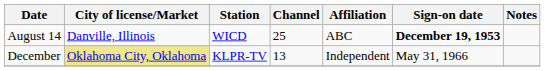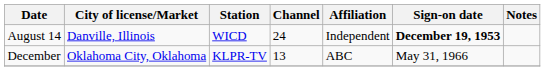 <table class="wikitable sortable">
 <tr>
 <th>Date</th>
 <th>City of license/Market</th>
 <th>Station</th>
 <th>Channel</th>
 <th>Affiliation</th>
 <th>Sign-on date</th>
 <th>Notes</th>
 </tr>
 <tr>
 <td>August 14</td>
 <td><a href='#'>Danville, Illinois</a></td>
 <td><a href='#'>WICD</a></td>
-<td>25</td>
-<td>ABC</td>
+<td>24</td>
+<td>Independent</td>
 <td><strong>December 19, 1953</strong></td>
 <td></td>
 </tr>
 <tr>
 <td>December</td>
-<td style="background: khaki;"><a href='#'>Oklahoma City, Oklahoma</a></td>
+<td><a href='#'>Oklahoma City, Oklahoma</a></td>
 <td><a href='#'>KLPR-TV</a></td>
 <td>13</td>
-<td>Independent</td>
+<td>ABC</td>
 <td>May 31, 1966</td>
 <td></td>
 </tr>
 <tr>
 </tr>
 </table>
